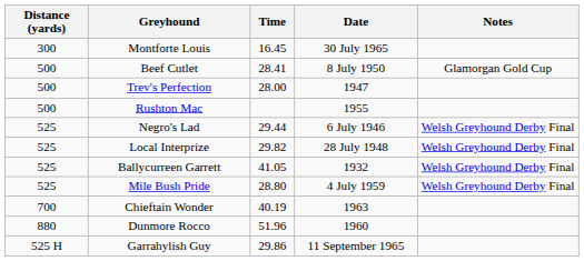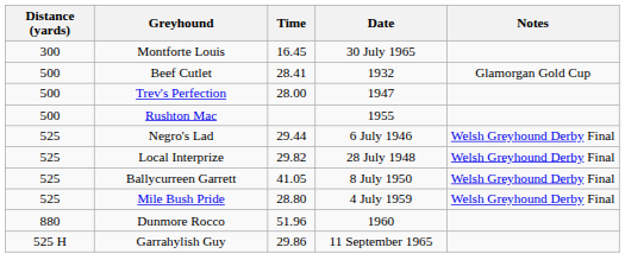 <table class="wikitable" style="font-size: 100%">
 <tr>
 <th width=100>Distance <br>(yards)</th>
 <th width=200>Greyhound</th>
 <th width=50>Time</th>
 <th width=150>Date</th>
 <th width=200>Notes</th>
 </tr>
 <tr align=center>
 <td>300</td>
 <td>Montforte Louis</td>
 <td>16.45</td>
 <td>30 July 1965</td>
 <td></td>
 </tr>
 <tr align=center>
 <td>500</td>
 <td>Beef Cutlet</td>
 <td>28.41</td>
-<td>8 July 1950</td>
+<td>1932</td>
 <td>Glamorgan Gold Cup</td>
 </tr>
 <tr align=center>
 <td>500</td>
 <td><a href='#'>Trev's Perfection</a></td>
 <td>28.00</td>
 <td>1947</td>
 <td></td>
 </tr>
 <tr align=center>
 <td>500</td>
 <td><a href='#'>Rushton Mac</a></td>
 <td></td>
 <td>1955</td>
 <td></td>
 </tr>
 <tr align=center>
 <td>525</td>
 <td>Negro's Lad</td>
 <td>29.44</td>
 <td>6 July 1946</td>
 <td><a href='#'>Welsh Greyhound Derby</a> Final</td>
 </tr>
 <tr align=center>
 <td>525</td>
 <td>Local Interprize</td>
 <td>29.82</td>
 <td>28 July 1948</td>
 <td><a href='#'>Welsh Greyhound Derby</a> Final</td>
 </tr>
 <tr align=center>
 <td>525</td>
 <td>Ballycurreen Garrett</td>
 <td>41.05</td>
-<td>1932</td>
+<td>8 July 1950</td>
 <td><a href='#'>Welsh Greyhound Derby</a> Final</td>
 </tr>
 <tr align=center>
 <td>525</td>
 <td><a href='#'>Mile Bush Pride</a></td>
 <td>28.80</td>
 <td>4 July 1959</td>
 <td><a href='#'>Welsh Greyhound Derby</a> Final</td>
-</tr>
-<tr align=center>
-<td>700</td>
-<td>Chieftain Wonder</td>
-<td>40.19</td>
-<td>1963</td>
-<td></td>
 </tr>
 <tr align=center>
 <td>880</td>
 <td>Dunmore Rocco</td>
 <td>51.96</td>
 <td>1960</td>
 <td></td>
 </tr>
 <tr align=center>
 <td>525 H</td>
 <td>Garrahylish Guy</td>
 <td>29.86</td>
 <td>11 September 1965</td>
 <td></td>
 </tr>
 </table>
